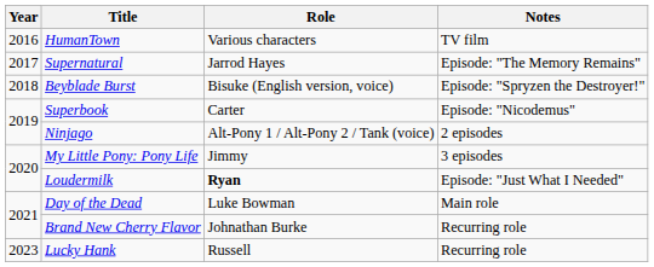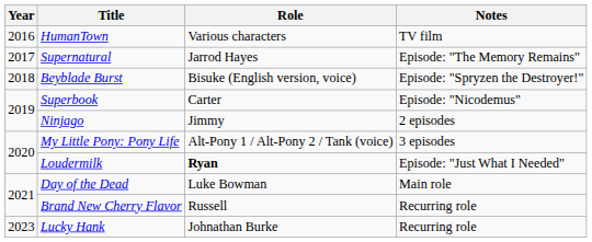 <table class="wikitable sortable">
 <tr>
 <th>Year</th>
 <th>Title</th>
 <th>Role</th>
 <th class="unsortable">Notes</th>
 </tr>
 <tr>
 <td>2016</td>
 <td><em><a href='#'>HumanTown</a></em></td>
 <td>Various characters</td>
 <td>TV film</td>
 </tr>
 <tr>
 <td>2017</td>
 <td><em><a href='#'>Supernatural</a></em></td>
 <td>Jarrod Hayes</td>
 <td>Episode: "The Memory Remains"</td>
 </tr>
 <tr>
 <td>2018</td>
 <td><em><a href='#'>Beyblade Burst</a></em></td>
 <td>Bisuke (English version, voice)</td>
 <td>Episode: "Spryzen the Destroyer!"</td>
 </tr>
 <tr>
 <td rowspan="2">2019</td>
 <td><em><a href='#'>Superbook</a></em></td>
 <td>Carter</td>
 <td>Episode: "Nicodemus"</td>
 </tr>
 <tr>
 <td><em><a href='#'>Ninjago</a></em></td>
-<td>Alt-Pony 1 / Alt-Pony 2 / Tank (voice)</td>
+<td>Jimmy</td>
 <td>2 episodes</td>
 </tr>
 <tr>
 <td rowspan="2">2020</td>
 <td><em><a href='#'>My Little Pony: Pony Life</a></em></td>
-<td>Jimmy</td>
+<td>Alt-Pony 1 / Alt-Pony 2 / Tank (voice)</td>
 <td>3 episodes</td>
 </tr>
 <tr>
 <td><em><a href='#'>Loudermilk</a></em></td>
 <td><strong>Ryan</strong></td>
 <td>Episode: "Just What I Needed"</td>
 </tr>
 <tr>
 <td rowspan="2">2021</td>
 <td><em><a href='#'>Day of the Dead</a></em></td>
 <td>Luke Bowman</td>
 <td>Main role</td>
 </tr>
 <tr>
 <td><em><a href='#'>Brand New Cherry Flavor</a></em></td>
-<td>Johnathan Burke</td>
+<td>Russell</td>
 <td>Recurring role</td>
 </tr>
 <tr>
 <td>2023</td>
 <td><em><a href='#'>Lucky Hank</a></em></td>
-<td>Russell</td>
+<td>Johnathan Burke</td>
 <td>Recurring role</td>
 </tr>
 </table>
